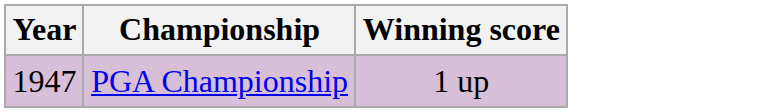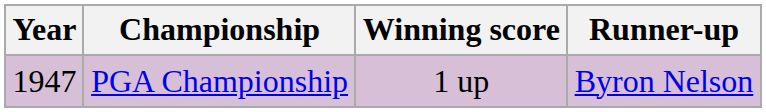 <table class="wikitable">
 <tr>
 <th>Year</th>
 <th>Championship</th>
 <th>Winning score</th>
+<th>Runner-up</th>
 </tr>
 <tr style="background:#D8BFD8;">
 <td>1947</td>
 <td><a href='#'>PGA Championship</a></td>
 <td align=center>1 up</td>
+<td> <a href='#'>Byron Nelson</a></td>
 </tr>
 </table>
